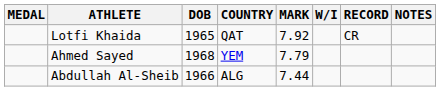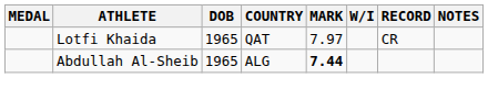 <table class="wikitable">
 <tr>
 <th>MEDAL</th>
 <th>ATHLETE</th>
 <th>DOB</th>
 <th>COUNTRY</th>
 <th>MARK</th>
 <th>W/I</th>
 <th>RECORD</th>
 <th>NOTES</th>
 </tr>
 <tr>
 <td></td>
 <td>Lotfi Khaida</td>
 <td>1965</td>
 <td>QAT</td>
-<td>7.92</td>
+<td>7.97</td>
 <td></td>
 <td>CR</td>
 <td></td>
 </tr>
 <tr>
 <td></td>
-<td>Ahmed Sayed</td>
-<td>1968</td>
-<td><a href='#'>YEM</a></td>
-<td>7.79</td>
-<td></td>
-<td></td>
-<td></td>
-</tr>
-<tr>
-<td></td>
 <td>Abdullah Al-Sheib</td>
-<td>1966</td>
+<td>1965</td>
 <td>ALG</td>
-<td>7.44</td>
+<td><strong>7.44</strong></td>
 <td></td>
 <td></td>
 <td></td>
 </tr>
 </table>
